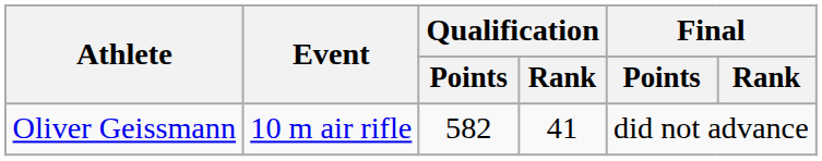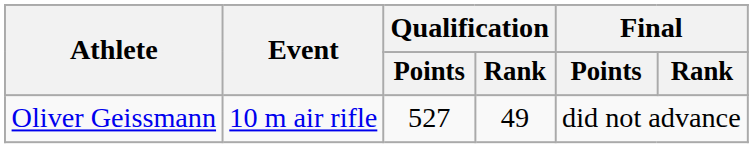 <table class=wikitable style=font-size:90%>
 <tr>
 <th rowspan="2">Athlete</th>
 <th rowspan="2">Event</th>
 <th colspan=2>Qualification</th>
 <th colspan=2>Final</th>
 </tr>
 <tr style="font-size:95%">
 <th>Points</th>
 <th>Rank</th>
 <th>Points</th>
 <th>Rank</th>
 </tr>
 <tr align=center>
 <td align=left><a href='#'>Oliver Geissmann</a></td>
 <td align=left><a href='#'>10 m air rifle</a></td>
-<td>582</td>
-<td>41</td>
+<td>527</td>
+<td>49</td>
 <td colspan=2>did not advance</td>
 </tr>
 </table>
